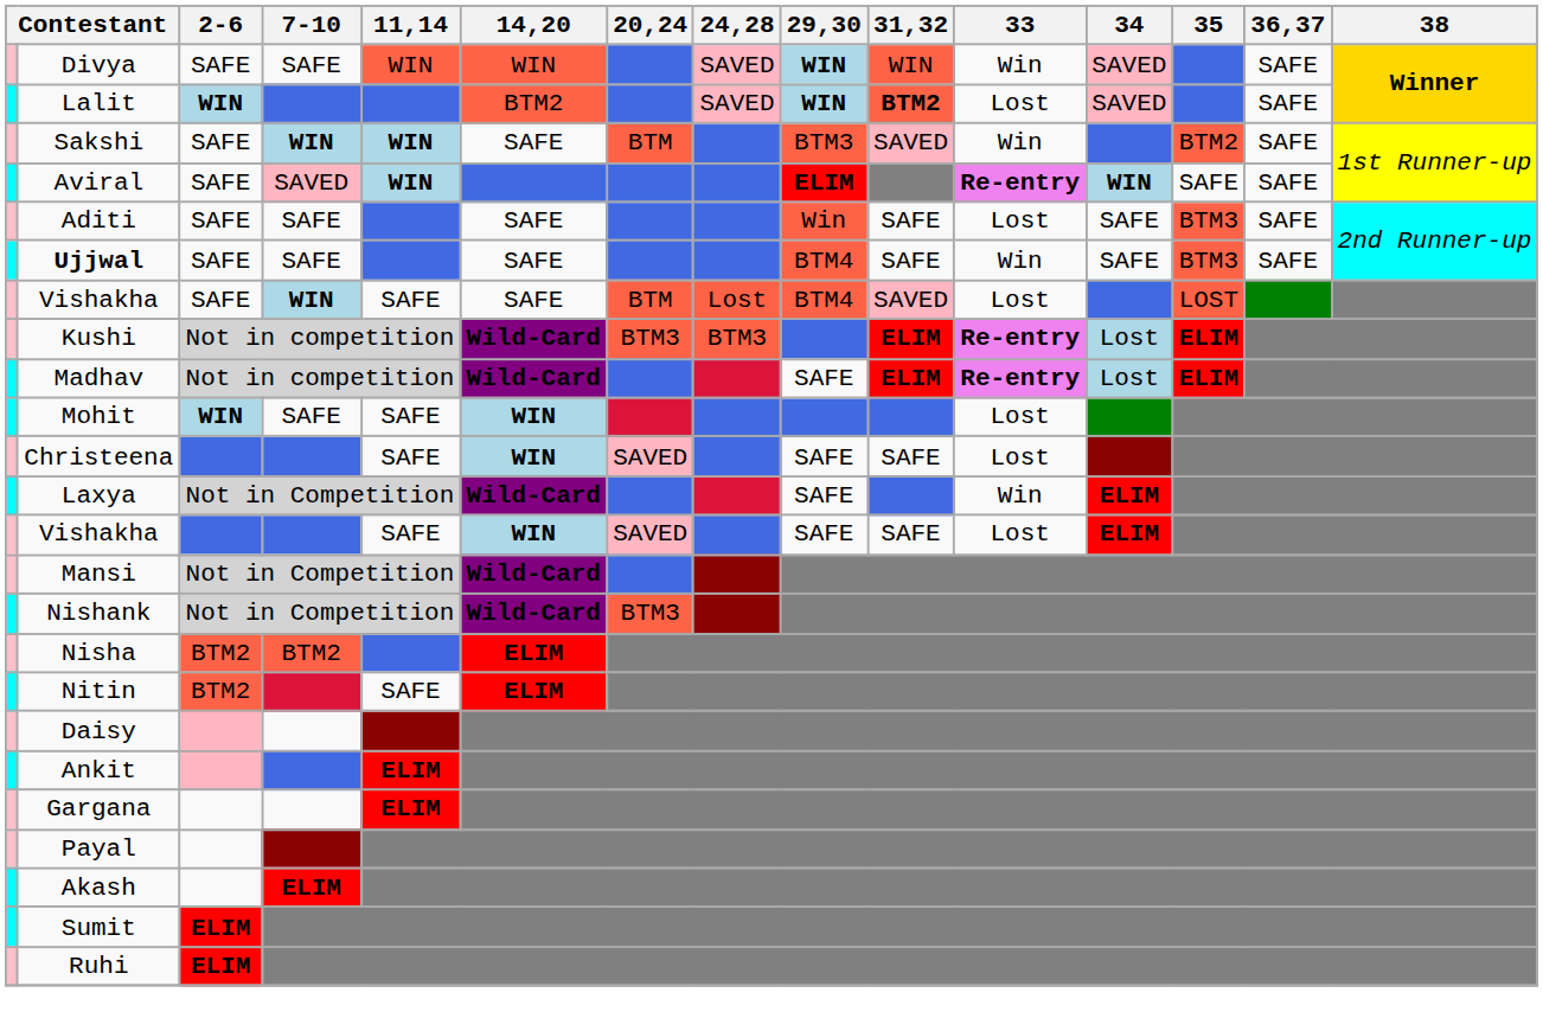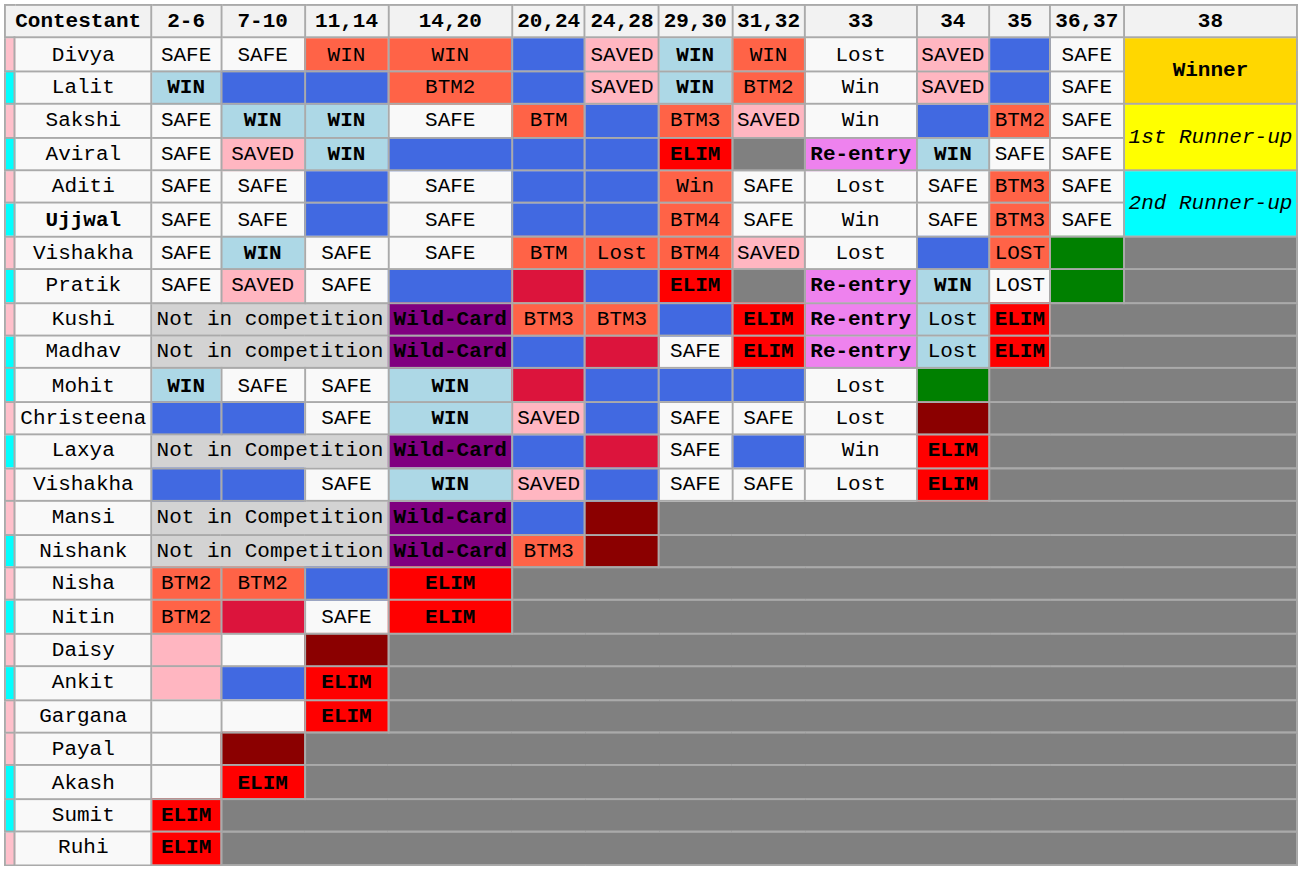 <table class="wikitable" style="text-align:center; font-size:85%">
 <tr>
 <th colspan="2">Contestant</th>
 <th>2-6</th>
 <th>7-10</th>
 <th>11,14</th>
 <th>14,20</th>
 <th>20,24</th>
 <th>24,28</th>
 <th>29,30</th>
 <th>31,32</th>
 <th>33</th>
 <th>34</th>
 <th>35</th>
 <th>36,37</th>
 <th>38</th>
 </tr>
 <tr>
 <td bgcolor="pink"></td>
 <td>Divya</td>
 <td>SAFE</td>
 <td>SAFE</td>
 <td bgcolor="tomato">WIN</td>
 <td bgcolor="tomato">WIN</td>
 <td bgcolor="royalblue"><strong></strong></td>
 <td bgcolor="lightpink">SAVED</td>
 <td bgcolor="lightblue"><strong>WIN</strong></td>
 <td bgcolor="tomato">WIN</td>
-<td>Win</td>
+<td>Lost</td>
 <td bgcolor="lightpink">SAVED</td>
 <td bgcolor="royalblue"><strong></strong></td>
 <td>SAFE</td>
 <td rowspan="2" bgcolor="Gold"><strong>Winner</strong></td>
 </tr>
 <tr>
 <td bgcolor="cyan"></td>
 <td>Lalit</td>
 <td bgcolor="lightblue"><strong>WIN</strong></td>
 <td bgcolor="royalblue"><strong></strong></td>
 <td bgcolor="royalblue"><strong></strong></td>
 <td bgcolor="tomato">BTM2</td>
 <td bgcolor="royalblue"><strong></strong></td>
 <td bgcolor="lightpink">SAVED</td>
 <td bgcolor="lightblue"><strong>WIN</strong></td>
-<td bgcolor="tomato"><strong>BTM2</strong></td>
-<td>Lost</td>
+<td bgcolor="tomato">BTM2</td>
+<td>Win</td>
 <td bgcolor="lightpink">SAVED</td>
 <td bgcolor="royalblue"><strong></strong></td>
 <td>SAFE</td>
 </tr>
 <tr>
 <td bgcolor="pink"></td>
 <td>Sakshi</td>
 <td>SAFE</td>
 <td bgcolor="lightblue"><strong>WIN</strong></td>
 <td bgcolor="lightblue"><strong>WIN</strong></td>
 <td>SAFE</td>
 <td bgcolor="tomato">BTM</td>
 <td bgcolor="royalblue"><strong></strong></td>
 <td bgcolor="tomato">BTM3</td>
 <td bgcolor="lightpink">SAVED</td>
 <td>Win</td>
 <td bgcolor="royalblue"><strong></strong></td>
 <td bgcolor="tomato">BTM2</td>
 <td>SAFE</td>
 <td rowspan="2"bgcolor="Yellow"><em>1st Runner-up</em></td>
 </tr>
 <tr>
 <td bgcolor="cyan"></td>
 <td>Aviral</td>
 <td>SAFE</td>
 <td bgcolor="lightpink">SAVED</td>
 <td bgcolor="lightblue"><strong>WIN</strong></td>
 <td bgcolor="royalblue"><strong></strong></td>
 <td bgcolor="royalblue"><strong></strong></td>
 <td bgcolor="royalblue"><strong></strong></td>
 <td bgcolor="red"><strong>ELIM</strong></td>
 <td bgcolor="gray"></td>
 <td bgcolor="violet"><strong>Re-entry</strong></td>
 <td bgcolor="lightblue"><strong>WIN</strong></td>
 <td>SAFE</td>
 <td>SAFE</td>
 </tr>
 <tr>
 <td bgcolor="pink"></td>
 <td>Aditi</td>
 <td>SAFE</td>
 <td>SAFE</td>
 <td bgcolor="royalblue"><strong></strong></td>
 <td>SAFE</td>
 <td bgcolor="royalblue"><strong></strong></td>
 <td bgcolor="royalblue"><strong></strong></td>
 <td bgcolor="tomato">Win</td>
 <td>SAFE</td>
 <td>Lost</td>
 <td>SAFE</td>
 <td bgcolor="tomato">BTM3</td>
 <td>SAFE</td>
 <td rowspan="2" bgcolor="cyan"><em>2nd Runner-up</em></td>
 </tr>
 <tr>
 <td bgcolor="cyan"></td>
 <td><strong>Ujjwal</strong></td>
 <td>SAFE</td>
 <td>SAFE</td>
 <td bgcolor="royalblue"><strong></strong></td>
 <td>SAFE</td>
 <td bgcolor="royalblue"><strong></strong></td>
 <td bgcolor="royalblue"><strong></strong></td>
 <td bgcolor="tomato">BTM4</td>
 <td>SAFE</td>
 <td>Win</td>
 <td>SAFE</td>
 <td bgcolor="tomato">BTM3</td>
 <td>SAFE</td>
 </tr>
 <tr>
 <td bgcolor="pink"></td>
 <td>Vishakha</td>
 <td>SAFE</td>
 <td bgcolor="lightblue"><strong>WIN</strong></td>
 <td>SAFE</td>
 <td>SAFE</td>
 <td bgcolor="tomato">BTM</td>
 <td bgcolor="tomato">Lost</td>
 <td bgcolor="tomato">BTM4</td>
 <td bgcolor="lightpink">SAVED</td>
 <td>Lost</td>
 <td bgcolor="royalblue"><strong></strong></td>
 <td bgcolor="tomato">LOST</td>
+<td bgcolor="green"><strong></strong></td>
+<td bgcolor="gray"></td>
+</tr>
+<tr>
+<td bgcolor="cyan"></td>
+<td>Pratik</td>
+<td>SAFE</td>
+<td bgcolor="lightpink">SAVED</td>
+<td>SAFE</td>
+<td bgcolor="royalblue"><strong></strong></td>
+<td bgcolor="crimson"><strong></strong></td>
+<td bgcolor="royalblue"><strong></strong></td>
+<td bgcolor="red"><strong>ELIM</strong></td>
+<td bgcolor="gray"></td>
+<td bgcolor="violet"><strong>Re-entry</strong></td>
+<td bgcolor="lightblue"><strong>WIN</strong></td>
+<td>LOST</td>
 <td bgcolor="green"><strong></strong></td>
 <td bgcolor="gray"></td>
 </tr>
 <tr>
 <td bgcolor="pink"></td>
 <td>Kushi</td>
 <td colspan="3" bgcolor="lightgray">Not in competition</td>
 <td bgcolor="purple"><span><strong>Wild-Card</strong></span></td>
 <td bgcolor="tomato">BTM3</td>
 <td bgcolor="tomato">BTM3</td>
 <td bgcolor="royalblue"><strong></strong></td>
 <td bgcolor="red"><strong>ELIM</strong></td>
 <td bgcolor="violet"><strong>Re-entry</strong></td>
 <td bgcolor="lightblue">Lost</td>
 <td bgcolor="red"><strong>ELIM</strong></td>
 <td colspan="2" bgcolor="gray"></td>
 </tr>
 <tr>
 <td bgcolor="cyan"></td>
 <td>Madhav</td>
 <td colspan="3" bgcolor="lightgray">Not in competition</td>
 <td bgcolor="purple"><span><strong>Wild-Card</strong></span></td>
 <td bgcolor="royalblue"><strong></strong></td>
 <td bgcolor="crimson"><strong></strong></td>
 <td>SAFE</td>
 <td bgcolor="red"><strong>ELIM</strong></td>
 <td bgcolor="violet"><strong>Re-entry</strong></td>
 <td bgcolor="lightblue">Lost</td>
 <td bgcolor="red"><strong>ELIM</strong></td>
 <td colspan="2" bgcolor="gray"></td>
 </tr>
 <tr>
 <td bgcolor="cyan"></td>
 <td>Mohit</td>
 <td bgcolor="lightblue"><strong>WIN</strong></td>
 <td>SAFE</td>
 <td>SAFE</td>
 <td bgcolor="lightblue"><strong>WIN</strong></td>
 <td bgcolor="crimson"><strong></strong></td>
 <td bgcolor="royalblue"><strong></strong></td>
 <td bgcolor="royalblue"><strong></strong></td>
 <td bgcolor="royalblue"><strong></strong></td>
 <td>Lost</td>
 <td bgcolor="green"><strong></strong></td>
 <td colspan="3" bgcolor="gray"></td>
 </tr>
 <tr>
 <td bgcolor="pink"></td>
 <td>Christeena</td>
 <td bgcolor="royalblue"><strong></strong></td>
 <td bgcolor="royalblue"><strong></strong></td>
 <td>SAFE</td>
 <td bgcolor="lightblue"><strong>WIN</strong></td>
 <td bgcolor="lightpink">SAVED</td>
 <td bgcolor="royalblue"><strong></strong></td>
 <td>SAFE</td>
 <td>SAFE</td>
 <td>Lost</td>
 <td bgcolor="darkred"><strong></strong></td>
 <td colspan="3" bgcolor="gray"></td>
 </tr>
 <tr>
 <td bgcolor="cyan"></td>
 <td>Laxya</td>
 <td colspan="3" bgcolor="lightgray">Not in Competition</td>
 <td bgcolor="purple"><span><strong>Wild-Card</strong></span></td>
 <td bgcolor="royalblue"><strong></strong></td>
 <td bgcolor="crimson"><strong></strong></td>
 <td>SAFE</td>
 <td bgcolor="royalblue"><strong></strong></td>
 <td>Win</td>
 <td bgcolor="red"><strong>ELIM</strong></td>
 <td colspan="3" bgcolor="gray"></td>
 </tr>
 <tr>
 <td bgcolor="pink"></td>
 <td>Vishakha</td>
 <td bgcolor="royalblue"><strong></strong></td>
 <td bgcolor="royalblue"><strong></strong></td>
 <td>SAFE</td>
 <td bgcolor="lightblue"><strong>WIN</strong></td>
 <td bgcolor="lightpink">SAVED</td>
 <td bgcolor="royalblue"><strong></strong></td>
 <td>SAFE</td>
 <td>SAFE</td>
 <td>Lost</td>
 <td bgcolor="red"><strong>ELIM</strong></td>
 <td colspan="3" bgcolor="gray"></td>
 </tr>
 <tr>
 <td bgcolor="pink"></td>
 <td>Mansi</td>
 <td colspan="3" bgcolor="lightgray">Not in Competition</td>
 <td bgcolor="purple"><span><strong>Wild-Card</strong></span></td>
 <td bgcolor="royalblue"><strong></strong></td>
 <td bgcolor="darkred"><strong></strong></td>
 <td colspan="7" bgcolor="gray"></td>
 </tr>
 <tr>
 <td bgcolor="cyan"></td>
 <td>Nishank</td>
 <td colspan="3" bgcolor="lightgray">Not in Competition</td>
 <td bgcolor="purple"><span><strong>Wild-Card</strong></span></td>
 <td bgcolor="tomato">BTM3</td>
 <td bgcolor="darkred"><strong></strong></td>
 <td colspan="7" bgcolor="gray"></td>
 </tr>
 <tr>
 <td bgcolor="pink"></td>
 <td>Nisha</td>
 <td bgcolor="tomato">BTM2</td>
 <td bgcolor="tomato">BTM2</td>
 <td bgcolor="royalblue"><strong></strong></td>
 <td bgcolor="red"><strong>ELIM</strong></td>
 <td colspan="9" bgcolor="gray"></td>
 </tr>
 <tr>
 <td bgcolor="cyan"></td>
 <td>Nitin</td>
 <td bgcolor="tomato">BTM2</td>
 <td bgcolor="crimson"><strong></strong></td>
 <td>SAFE</td>
 <td bgcolor="red"><strong>ELIM</strong></td>
 <td colspan="9" bgcolor="gray"></td>
 </tr>
 <tr>
 <td bgcolor=pink></td>
 <td>Daisy</td>
 <td bgcolor=lightpink></td>
 <td></td>
 <td bgcolor=darkred><strong></strong></td>
 <td colspan="10" bgcolor="gray"></td>
 </tr>
 <tr>
 <td bgcolor=cyan></td>
 <td>Ankit</td>
 <td bgcolor=lightpink></td>
 <td bgcolor=royalblue><strong></strong></td>
 <td bgcolor=red><strong>ELIM</strong></td>
 <td colspan="10" bgcolor="gray"></td>
 </tr>
 <tr>
 <td bgcolor=pink></td>
 <td>Gargana</td>
 <td></td>
 <td></td>
 <td bgcolor=red><strong>ELIM</strong></td>
 <td colspan="10" bgcolor="gray"></td>
 </tr>
 <tr>
 <td bgcolor=pink></td>
 <td>Payal</td>
 <td></td>
 <td bgcolor=darkred><strong></strong></td>
 <td colspan="11" bgcolor="gray"></td>
 </tr>
 <tr>
 <td bgcolor=cyan></td>
 <td>Akash</td>
 <td></td>
 <td bgcolor=red><strong>ELIM</strong></td>
 <td colspan="11" bgcolor="gray"></td>
 </tr>
 <tr>
 <td bgcolor=cyan></td>
 <td>Sumit</td>
 <td bgcolor=red><strong>ELIM</strong></td>
 <td colspan="12" bgcolor="gray"></td>
 </tr>
 <tr>
 <td bgcolor=pink></td>
 <td>Ruhi</td>
 <td bgcolor=red><strong>ELIM</strong></td>
 <td colspan="12" bgcolor="gray"></td>
 </tr>
 <tr pratik and khushi out today>
 </tr>
 </table>
